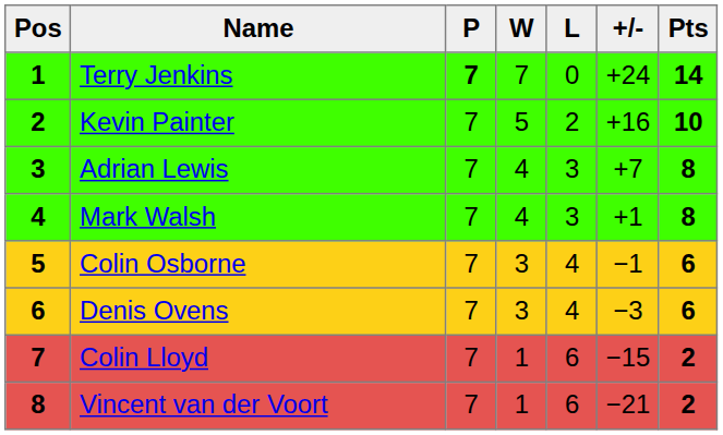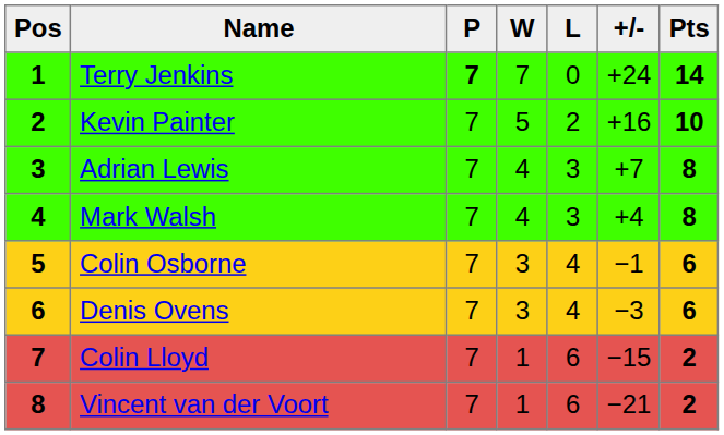 <table style=border-collapse:collapse border=1 cellspacing=0 cellpadding=5>
 <tr align=center bgcolor=#efefef>
 <th width=20>Pos</th>
 <th width=220>Name</th>
 <th width=20>P</th>
 <th width=20>W</th>
 <th width=20>L</th>
 <th width=20>+/-</th>
 <th width=20>Pts</th>
 </tr>
 <tr align=center bgcolor="#3FFF00">
 <td><strong>1</strong></td>
 <td align="left"> <a href='#'>Terry Jenkins</a></td>
 <td><strong>7</strong></td>
 <td>7</td>
 <td>0</td>
 <td>+24</td>
 <td><strong>14</strong></td>
 </tr>
 <tr align=center bgcolor="#3FFF00">
 <td><strong>2</strong></td>
 <td align="left"> <a href='#'>Kevin Painter</a></td>
 <td>7</td>
 <td>5</td>
 <td>2</td>
 <td>+16</td>
 <td><strong>10</strong></td>
 </tr>
 <tr align=center bgcolor="#3FFF00">
 <td><strong>3</strong></td>
 <td align="left"> <a href='#'>Adrian Lewis</a></td>
 <td>7</td>
 <td>4</td>
 <td>3</td>
 <td>+7</td>
 <td><strong>8</strong></td>
 </tr>
 <tr align=center bgcolor="#3FFF00">
 <td><strong>4</strong></td>
 <td align="left"> <a href='#'>Mark Walsh</a></td>
 <td>7</td>
 <td>4</td>
 <td>3</td>
-<td>+1</td>
+<td>+4</td>
 <td><strong>8</strong></td>
 </tr>
 <tr align=center bgcolor="#FDD017">
 <td><strong>5</strong></td>
 <td align="left"> <a href='#'>Colin Osborne</a></td>
 <td>7</td>
 <td>3</td>
 <td>4</td>
 <td>−1</td>
 <td><strong>6</strong></td>
 </tr>
 <tr align=center bgcolor="#FDD017">
 <td><strong>6</strong></td>
 <td align="left"> <a href='#'>Denis Ovens</a></td>
 <td>7</td>
 <td>3</td>
 <td>4</td>
 <td>−3</td>
 <td><strong>6</strong></td>
 </tr>
 <tr align=center bgcolor="#E55451">
 <td><strong>7</strong></td>
 <td align="left"> <a href='#'>Colin Lloyd</a></td>
 <td>7</td>
 <td>1</td>
 <td>6</td>
 <td>−15</td>
 <td><strong>2</strong></td>
 </tr>
 <tr align=center bgcolor="#E55451">
 <td><strong>8</strong></td>
 <td align="left"> <a href='#'>Vincent van der Voort</a></td>
 <td>7</td>
 <td>1</td>
 <td>6</td>
 <td>−21</td>
 <td><strong>2</strong></td>
 </tr>
 </table>
